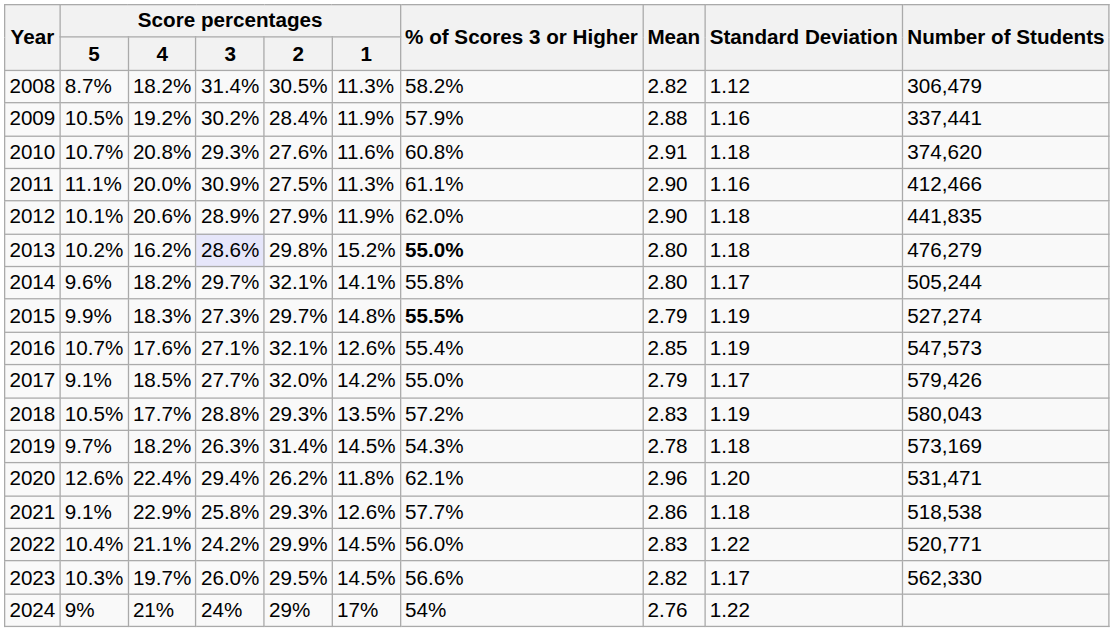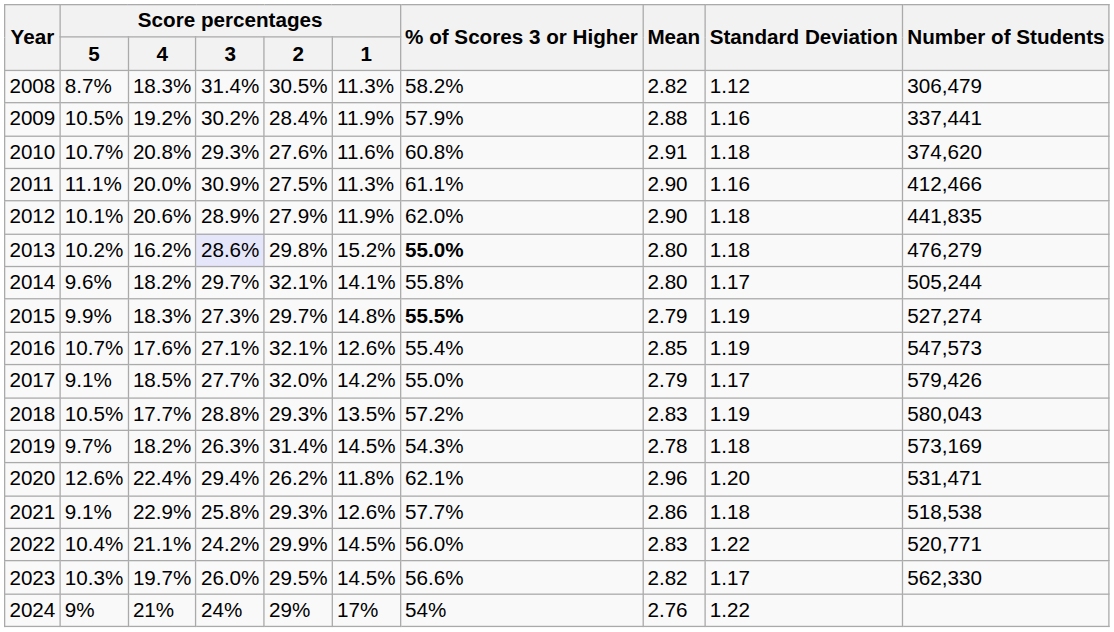 <table class="wikitable">
 <tr>
 <th rowspan=2>Year</th>
 <th colspan=5>Score percentages</th>
 <th rowspan=2>% of Scores 3 or Higher</th>
 <th rowspan=2>Mean</th>
 <th rowspan=2>Standard Deviation</th>
 <th rowspan=2>Number of Students</th>
 </tr>
 <tr>
 <th>5</th>
 <th>4</th>
 <th>3</th>
 <th>2</th>
 <th>1</th>
 </tr>
 <tr>
 <td>2008</td>
 <td>8.7%</td>
-<td>18.2%</td>
+<td>18.3%</td>
 <td>31.4%</td>
 <td>30.5%</td>
 <td>11.3%</td>
 <td>58.2%</td>
 <td>2.82</td>
 <td>1.12</td>
 <td>306,479</td>
 </tr>
 <tr>
 <td>2009</td>
 <td>10.5%</td>
 <td>19.2%</td>
 <td>30.2%</td>
 <td>28.4%</td>
 <td>11.9%</td>
 <td>57.9%</td>
 <td>2.88</td>
 <td>1.16</td>
 <td>337,441</td>
 </tr>
 <tr>
 <td>2010</td>
 <td>10.7%</td>
 <td>20.8%</td>
 <td>29.3%</td>
 <td>27.6%</td>
 <td>11.6%</td>
 <td>60.8%</td>
 <td>2.91</td>
 <td>1.18</td>
 <td>374,620</td>
 </tr>
 <tr>
 <td>2011</td>
 <td>11.1%</td>
 <td>20.0%</td>
 <td>30.9%</td>
 <td>27.5%</td>
 <td>11.3%</td>
 <td>61.1%</td>
 <td>2.90</td>
 <td>1.16</td>
 <td>412,466</td>
 </tr>
 <tr>
 <td>2012</td>
 <td>10.1%</td>
 <td>20.6%</td>
 <td>28.9%</td>
 <td>27.9%</td>
 <td>11.9%</td>
 <td>62.0%</td>
 <td>2.90</td>
 <td>1.18</td>
 <td>441,835</td>
 </tr>
 <tr>
 <td>2013</td>
 <td>10.2%</td>
 <td>16.2%</td>
 <td style="background: lavender;">28.6%</td>
 <td>29.8%</td>
 <td>15.2%</td>
 <td><strong>55.0%</strong></td>
 <td>2.80</td>
 <td>1.18</td>
 <td>476,279</td>
 </tr>
 <tr>
 <td>2014</td>
 <td>9.6%</td>
 <td>18.2%</td>
 <td>29.7%</td>
 <td>32.1%</td>
 <td>14.1%</td>
 <td>55.8%</td>
 <td>2.80</td>
 <td>1.17</td>
 <td>505,244</td>
 </tr>
 <tr>
 <td>2015</td>
 <td>9.9%</td>
 <td>18.3%</td>
 <td>27.3%</td>
 <td>29.7%</td>
 <td>14.8%</td>
 <td><strong>55.5%</strong></td>
 <td>2.79</td>
 <td>1.19</td>
 <td>527,274</td>
 </tr>
 <tr>
 <td>2016</td>
 <td>10.7%</td>
 <td>17.6%</td>
 <td>27.1%</td>
 <td>32.1%</td>
 <td>12.6%</td>
 <td>55.4%</td>
 <td>2.85</td>
 <td>1.19</td>
 <td>547,573</td>
 </tr>
 <tr>
 <td>2017</td>
 <td>9.1%</td>
 <td>18.5%</td>
 <td>27.7%</td>
 <td>32.0%</td>
 <td>14.2%</td>
 <td>55.0%</td>
 <td>2.79</td>
 <td>1.17</td>
 <td>579,426</td>
 </tr>
 <tr>
 <td>2018</td>
 <td>10.5%</td>
 <td>17.7%</td>
 <td>28.8%</td>
 <td>29.3%</td>
 <td>13.5%</td>
 <td>57.2%</td>
 <td>2.83</td>
 <td>1.19</td>
 <td>580,043</td>
 </tr>
 <tr>
 <td>2019</td>
 <td>9.7%</td>
 <td>18.2%</td>
 <td>26.3%</td>
 <td>31.4%</td>
 <td>14.5%</td>
 <td>54.3%</td>
 <td>2.78</td>
 <td>1.18</td>
 <td>573,169</td>
 </tr>
 <tr>
 <td>2020</td>
 <td>12.6%</td>
 <td>22.4%</td>
 <td>29.4%</td>
 <td>26.2%</td>
 <td>11.8%</td>
 <td>62.1%</td>
 <td>2.96</td>
 <td>1.20</td>
 <td>531,471</td>
 </tr>
 <tr>
 <td>2021</td>
 <td>9.1%</td>
 <td>22.9%</td>
 <td>25.8%</td>
 <td>29.3%</td>
 <td>12.6%</td>
 <td>57.7%</td>
 <td>2.86</td>
 <td>1.18</td>
 <td>518,538</td>
 </tr>
 <tr>
 <td>2022</td>
 <td>10.4%</td>
 <td>21.1%</td>
 <td>24.2%</td>
 <td>29.9%</td>
 <td>14.5%</td>
 <td>56.0%</td>
 <td>2.83</td>
 <td>1.22</td>
 <td>520,771</td>
 </tr>
 <tr>
 <td>2023</td>
 <td>10.3%</td>
 <td>19.7%</td>
 <td>26.0%</td>
 <td>29.5%</td>
 <td>14.5%</td>
 <td>56.6%</td>
 <td>2.82</td>
 <td>1.17</td>
 <td>562,330</td>
 </tr>
 <tr>
 <td>2024</td>
 <td>9%</td>
 <td>21%</td>
 <td>24%</td>
 <td>29%</td>
 <td>17%</td>
 <td>54%</td>
 <td>2.76</td>
 <td>1.22</td>
 <td></td>
 </tr>
 </table>
